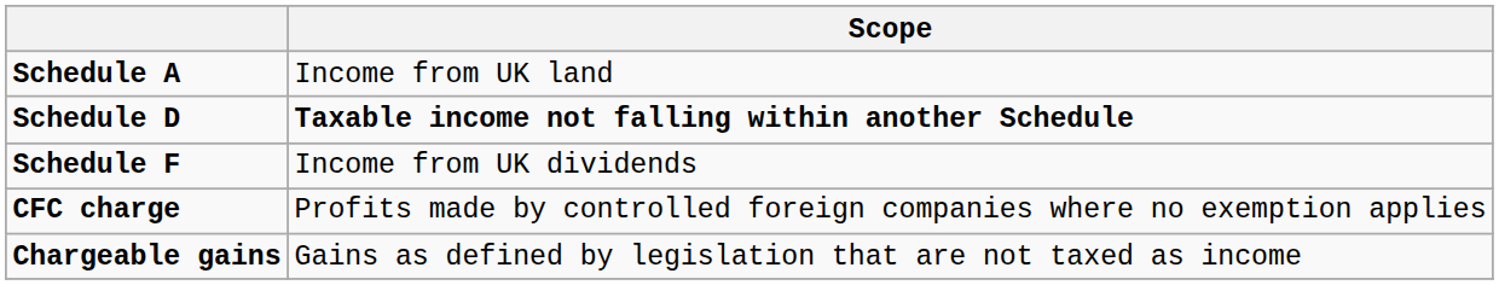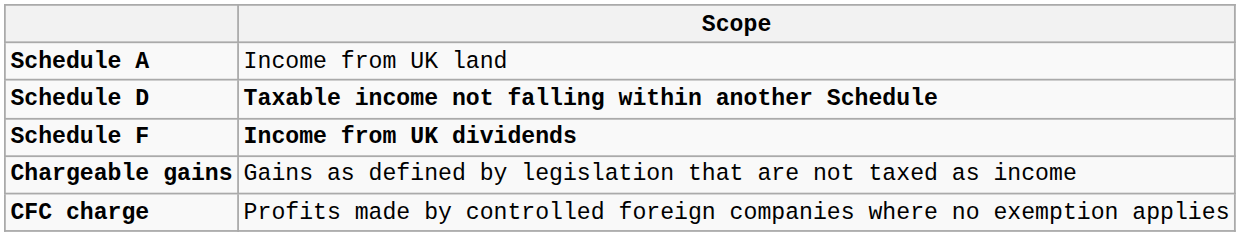 <table class="wikitable">
 <tr>
 <th></th>
 <th>Scope</th>
 </tr>
 <tr>
 <td><strong>Schedule A</strong></td>
 <td>Income from UK land</td>
 </tr>
 <tr>
 <td><strong>Schedule D</strong></td>
 <td><strong>Taxable income not falling within another Schedule</strong></td>
 </tr>
 <tr>
 <td><strong>Schedule F</strong></td>
-<td>Income from UK dividends</td>
+<td><strong>Income from UK dividends</strong></td>
+</tr>
+<tr>
+<td><strong>Chargeable gains</strong></td>
+<td>Gains as defined by legislation that are not taxed as income</td>
 </tr>
 <tr>
 <td><strong>CFC charge</strong></td>
 <td>Profits made by controlled foreign companies where no exemption applies</td>
 </tr>
-<tr>
-<td><strong>Chargeable gains</strong></td>
-<td>Gains as defined by legislation that are not taxed as income</td>
-</tr>
 </table>
